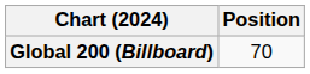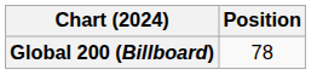 <table class="wikitable plainrowheaders" style="text-align:center">
 <tr>
 <th scope="col">Chart (2024)</th>
 <th scope="col">Position</th>
 </tr>
 <tr>
 <th scope="row">Global 200 (<em>Billboard</em>)</th>
-<td>70</td>
+<td>78</td>
 </tr>
 </table>
